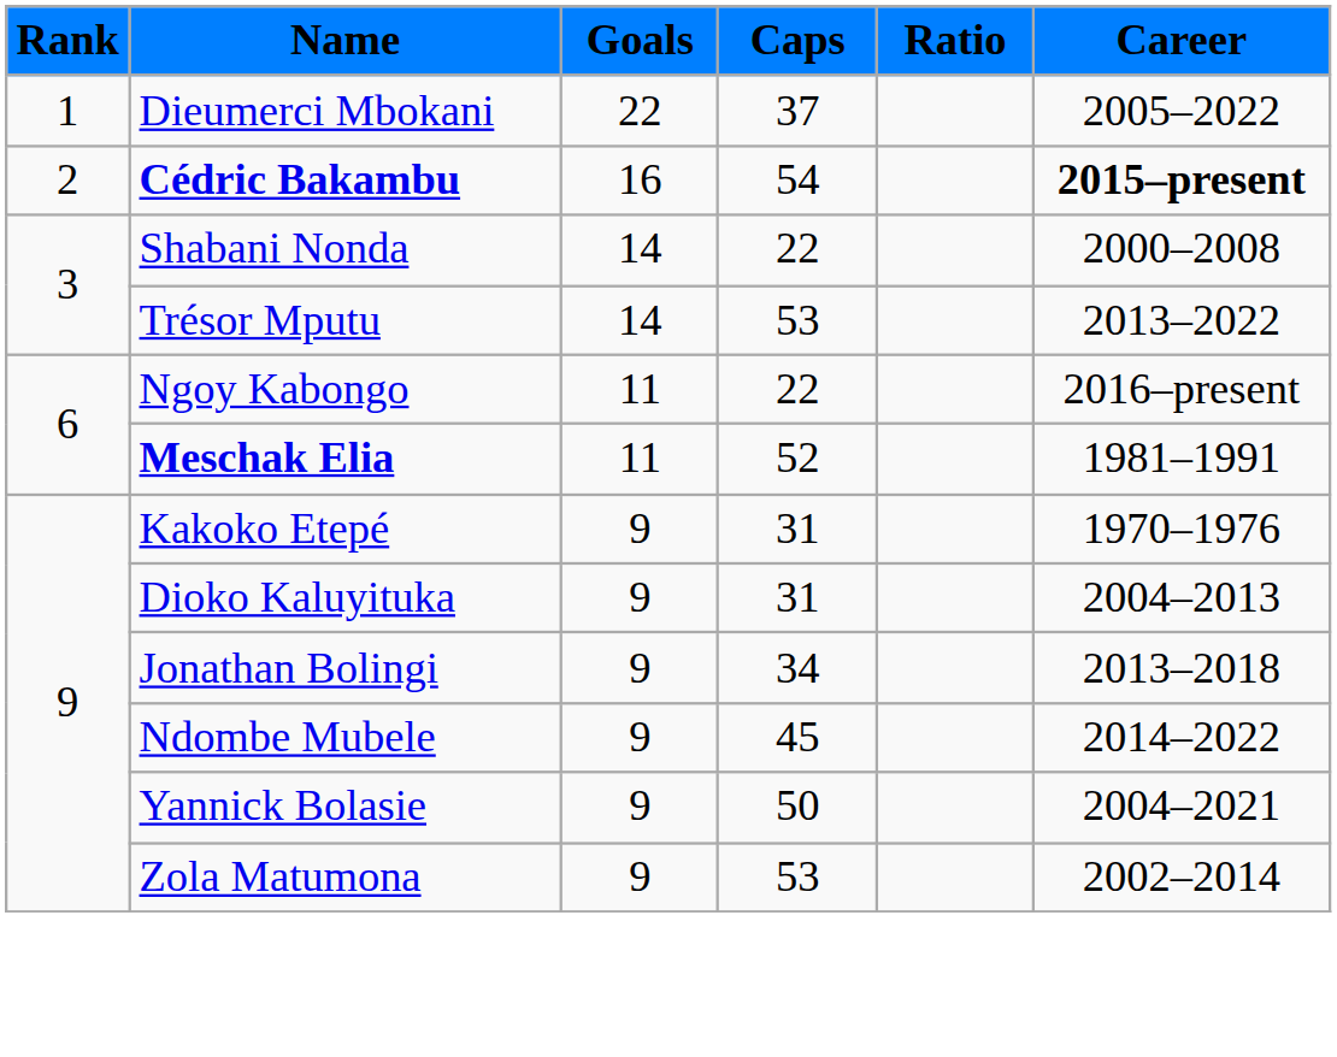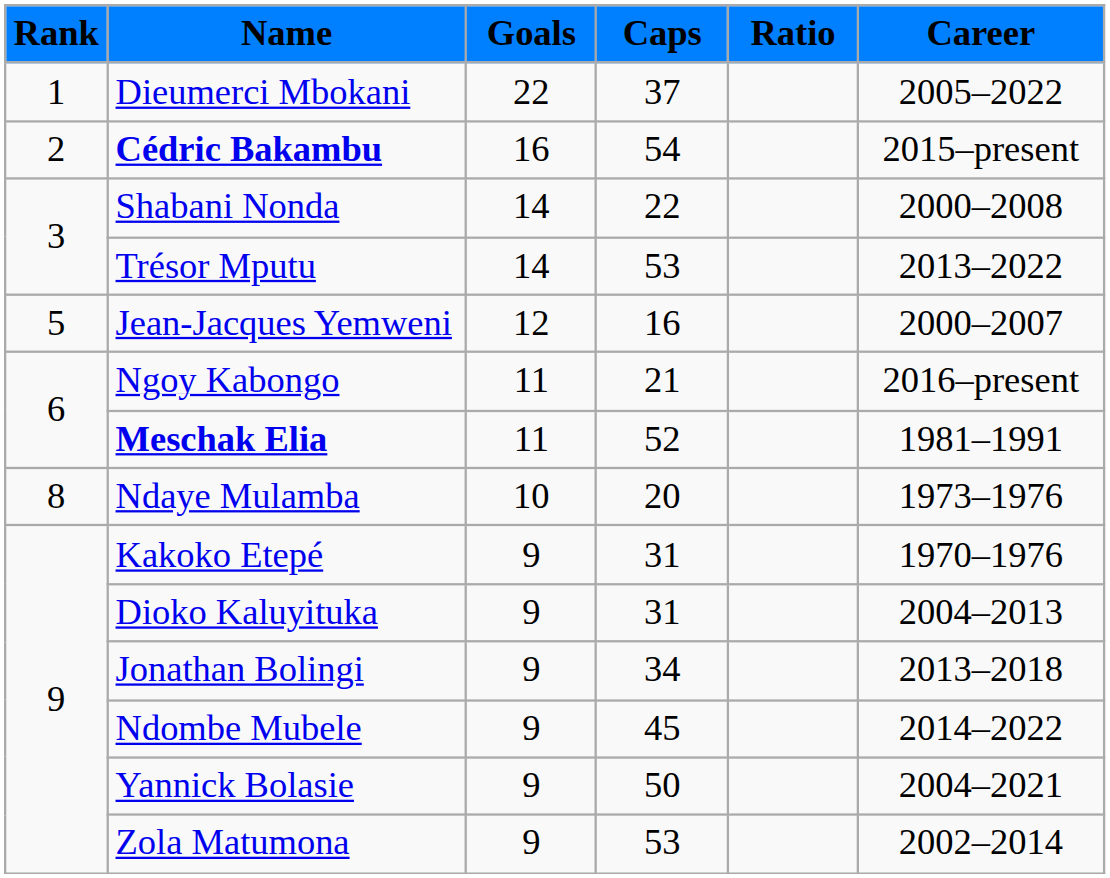 <table class="wikitable sortable" style="text-align:center;">
 <tr>
 <th style="background:#007FFF" width="30px"><span>Rank</span></th>
 <th style="background:#007FFF" width="150px"><span>Name</span></th>
 <th style="background:#007FFF" width="50px"><span>Goals</span></th>
 <th style="background:#007FFF" width="50px"><span>Caps</span></th>
 <th style="background:#007FFF" width="50px"><span>Ratio</span></th>
 <th style="background:#007FFF" width="100px"><span>Career</span></th>
 </tr>
 <tr>
 <td>1</td>
 <td align=left><a href='#'>Dieumerci Mbokani</a></td>
 <td>22</td>
 <td>37</td>
 <td></td>
 <td>2005–2022</td>
 </tr>
 <tr>
 <td>2</td>
 <td align=left><strong><a href='#'>Cédric Bakambu</a></strong></td>
 <td>16</td>
 <td>54</td>
 <td></td>
-<td><strong>2015–present</strong></td>
+<td>2015–present</td>
 </tr>
 <tr>
 <td rowspan=2>3</td>
 <td align=left><a href='#'>Shabani Nonda</a></td>
 <td>14</td>
 <td>22</td>
 <td></td>
 <td>2000–2008</td>
 </tr>
 <tr>
 <td align=left><a href='#'>Trésor Mputu</a></td>
 <td>14</td>
 <td>53</td>
 <td></td>
 <td>2013–2022</td>
 </tr>
 <tr>
+<td>5</td>
+<td align=left><a href='#'>Jean-Jacques Yemweni</a></td>
+<td>12</td>
+<td>16</td>
+<td></td>
+<td>2000–2007</td>
+</tr>
+<tr>
 <td rowspan=2>6</td>
 <td align=left><a href='#'>Ngoy Kabongo</a></td>
 <td>11</td>
-<td>22</td>
+<td>21</td>
 <td></td>
 <td>2016–present</td>
 </tr>
 <tr>
 <td align=left><strong><a href='#'>Meschak Elia</a></strong></td>
 <td>11</td>
 <td>52</td>
 <td></td>
 <td>1981–1991</td>
+</tr>
+<tr>
+<td>8</td>
+<td align=left><a href='#'>Ndaye Mulamba</a></td>
+<td>10</td>
+<td>20</td>
+<td></td>
+<td>1973–1976</td>
 </tr>
 <tr>
 <td rowspan=6>9</td>
 <td align=left><a href='#'>Kakoko Etepé</a></td>
 <td>9</td>
 <td>31</td>
 <td></td>
 <td>1970–1976</td>
 </tr>
 <tr>
 <td align=left><a href='#'>Dioko Kaluyituka</a></td>
 <td>9</td>
 <td>31</td>
 <td></td>
 <td>2004–2013</td>
 </tr>
 <tr>
 <td align=left><a href='#'>Jonathan Bolingi</a></td>
 <td>9</td>
 <td>34</td>
 <td></td>
 <td>2013–2018</td>
 </tr>
 <tr>
 <td align=left><a href='#'>Ndombe Mubele</a></td>
 <td>9</td>
 <td>45</td>
 <td></td>
 <td>2014–2022</td>
 </tr>
 <tr>
 <td align=left><a href='#'>Yannick Bolasie</a></td>
 <td>9</td>
 <td>50</td>
 <td></td>
 <td>2004–2021</td>
 </tr>
 <tr>
 <td align=left><a href='#'>Zola Matumona</a></td>
 <td>9</td>
 <td>53</td>
 <td></td>
 <td>2002–2014</td>
 </tr>
 <tr>
 </tr>
 </table>
